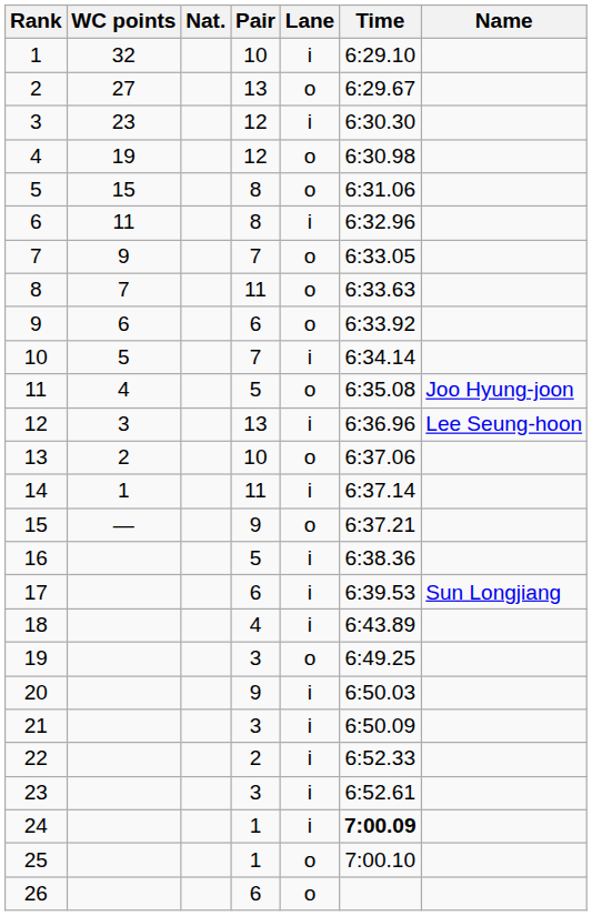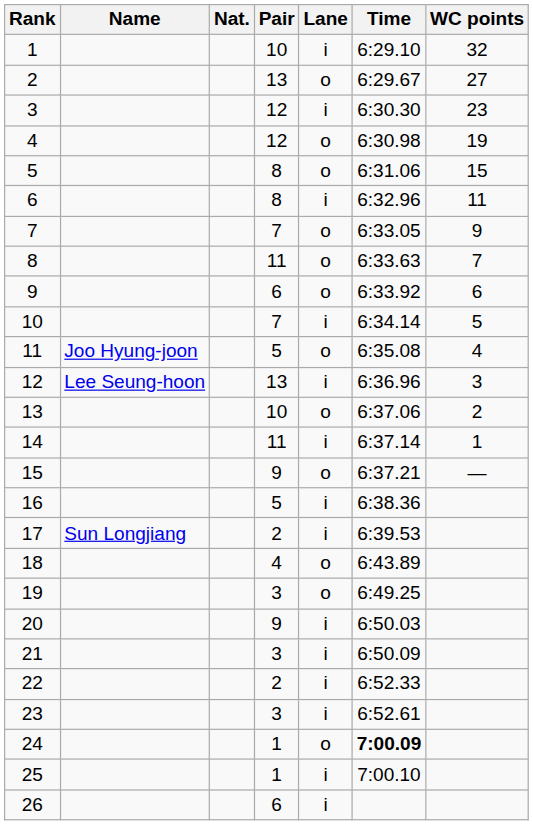 <table class="wikitable sortable" style="text-align:center">
 <tr>
 <th>Rank</th>
-<th>WC points</th>
+<th>Name</th>
 <th>Nat.</th>
 <th>Pair</th>
 <th>Lane</th>
 <th>Time</th>
-<th>Name</th>
+<th>WC points</th>
 </tr>
 <tr>
 <td>1</td>
-<td>32</td>
+<td align=left></td>
 <td></td>
 <td>10</td>
 <td>i</td>
 <td>6:29.10</td>
-<td align=left></td>
+<td>32</td>
 </tr>
 <tr>
 <td>2</td>
-<td>27</td>
+<td align=left></td>
 <td></td>
 <td>13</td>
 <td>o</td>
 <td>6:29.67</td>
-<td align=left></td>
+<td>27</td>
 </tr>
 <tr>
 <td>3</td>
-<td>23</td>
+<td align=left></td>
 <td></td>
 <td>12</td>
 <td>i</td>
 <td>6:30.30</td>
-<td align=left></td>
+<td>23</td>
 </tr>
 <tr>
 <td>4</td>
-<td>19</td>
+<td align=left></td>
 <td></td>
 <td>12</td>
 <td>o</td>
 <td>6:30.98</td>
-<td align=left></td>
+<td>19</td>
 </tr>
 <tr>
 <td>5</td>
-<td>15</td>
+<td align=left></td>
 <td></td>
 <td>8</td>
 <td>o</td>
 <td>6:31.06</td>
-<td align=left></td>
+<td>15</td>
 </tr>
 <tr>
 <td>6</td>
-<td>11</td>
+<td align=left></td>
 <td></td>
 <td>8</td>
 <td>i</td>
 <td>6:32.96</td>
-<td align=left></td>
+<td>11</td>
 </tr>
 <tr>
 <td>7</td>
-<td>9</td>
+<td align=left></td>
 <td></td>
 <td>7</td>
 <td>o</td>
 <td>6:33.05</td>
-<td align=left></td>
+<td>9</td>
 </tr>
 <tr>
 <td>8</td>
-<td>7</td>
+<td align=left></td>
 <td></td>
 <td>11</td>
 <td>o</td>
 <td>6:33.63</td>
-<td align=left></td>
+<td>7</td>
 </tr>
 <tr>
 <td>9</td>
-<td>6</td>
+<td align=left></td>
 <td></td>
 <td>6</td>
 <td>o</td>
 <td>6:33.92</td>
-<td align=left></td>
+<td>6</td>
 </tr>
 <tr>
 <td>10</td>
-<td>5</td>
+<td align=left></td>
 <td></td>
 <td>7</td>
 <td>i</td>
 <td>6:34.14</td>
-<td align=left></td>
+<td>5</td>
 </tr>
 <tr>
 <td>11</td>
-<td>4</td>
+<td align=left><a href='#'>Joo Hyung-joon</a></td>
 <td></td>
 <td>5</td>
 <td>o</td>
 <td>6:35.08</td>
-<td align=left><a href='#'>Joo Hyung-joon</a></td>
+<td>4</td>
 </tr>
 <tr>
 <td>12</td>
-<td>3</td>
+<td align=left><a href='#'>Lee Seung-hoon</a></td>
 <td></td>
 <td>13</td>
 <td>i</td>
 <td>6:36.96</td>
-<td align=left><a href='#'>Lee Seung-hoon</a></td>
+<td>3</td>
 </tr>
 <tr>
 <td>13</td>
-<td>2</td>
+<td align=left></td>
 <td></td>
 <td>10</td>
 <td>o</td>
 <td>6:37.06</td>
-<td align=left></td>
+<td>2</td>
 </tr>
 <tr>
 <td>14</td>
-<td>1</td>
+<td align=left></td>
 <td></td>
 <td>11</td>
 <td>i</td>
 <td>6:37.14</td>
-<td align=left></td>
+<td>1</td>
 </tr>
 <tr>
 <td>15</td>
-<td>—</td>
+<td align=left></td>
 <td></td>
 <td>9</td>
 <td>o</td>
 <td>6:37.21</td>
-<td align=left></td>
+<td>—</td>
 </tr>
 <tr>
 <td>16</td>
-<td></td>
+<td align=left></td>
 <td></td>
 <td>5</td>
 <td>i</td>
 <td>6:38.36</td>
-<td align=left></td>
+<td></td>
 </tr>
 <tr>
 <td>17</td>
+<td align=left><a href='#'>Sun Longjiang</a></td>
 <td></td>
-<td></td>
-<td>6</td>
+<td>2</td>
 <td>i</td>
 <td>6:39.53</td>
-<td align=left><a href='#'>Sun Longjiang</a></td>
+<td></td>
 </tr>
 <tr>
 <td>18</td>
-<td></td>
+<td align=left></td>
 <td></td>
 <td>4</td>
-<td>i</td>
+<td>o</td>
 <td>6:43.89</td>
-<td align=left></td>
+<td></td>
 </tr>
 <tr>
 <td>19</td>
-<td></td>
+<td align=left></td>
 <td></td>
 <td>3</td>
 <td>o</td>
 <td>6:49.25</td>
-<td align=left></td>
+<td></td>
 </tr>
 <tr>
 <td>20</td>
-<td></td>
+<td align=left></td>
 <td></td>
 <td>9</td>
 <td>i</td>
 <td>6:50.03</td>
-<td align=left></td>
+<td></td>
 </tr>
 <tr>
 <td>21</td>
-<td></td>
+<td align=left></td>
 <td></td>
 <td>3</td>
 <td>i</td>
 <td>6:50.09</td>
-<td align=left></td>
+<td></td>
 </tr>
 <tr>
 <td>22</td>
-<td></td>
+<td align=left></td>
 <td></td>
 <td>2</td>
 <td>i</td>
 <td>6:52.33</td>
-<td align=left></td>
+<td></td>
 </tr>
 <tr>
 <td>23</td>
-<td></td>
+<td align=left></td>
 <td></td>
 <td>3</td>
 <td>i</td>
 <td>6:52.61</td>
-<td align=left></td>
+<td></td>
 </tr>
 <tr>
 <td>24</td>
+<td align=left></td>
 <td></td>
+<td>1</td>
+<td>o</td>
+<td><strong>7:00.09</strong></td>
+<td></td>
+</tr>
+<tr>
+<td>25</td>
+<td align=left></td>
 <td></td>
 <td>1</td>
 <td>i</td>
-<td><strong>7:00.09</strong></td>
-<td align=left></td>
-</tr>
-<tr>
-<td>25</td>
+<td>7:00.10</td>
 <td></td>
-<td></td>
-<td>1</td>
-<td>o</td>
-<td>7:00.10</td>
-<td align=left></td>
 </tr>
 <tr>
 <td>26</td>
+<td align=left></td>
+<td></td>
+<td>6</td>
+<td>i</td>
 <td></td>
 <td></td>
-<td>6</td>
-<td>o</td>
-<td></td>
-<td align=left></td>
 </tr>
 </table>
